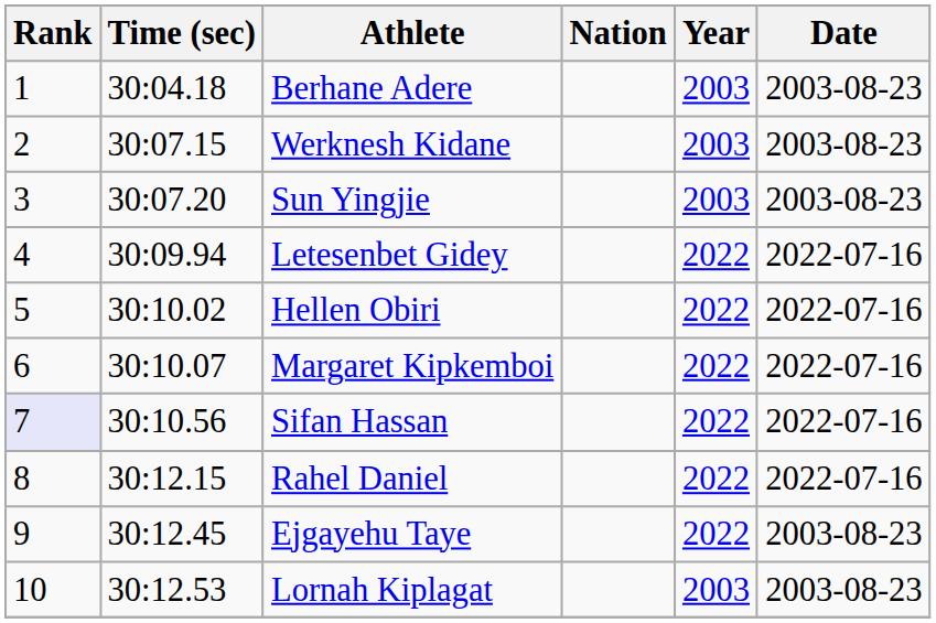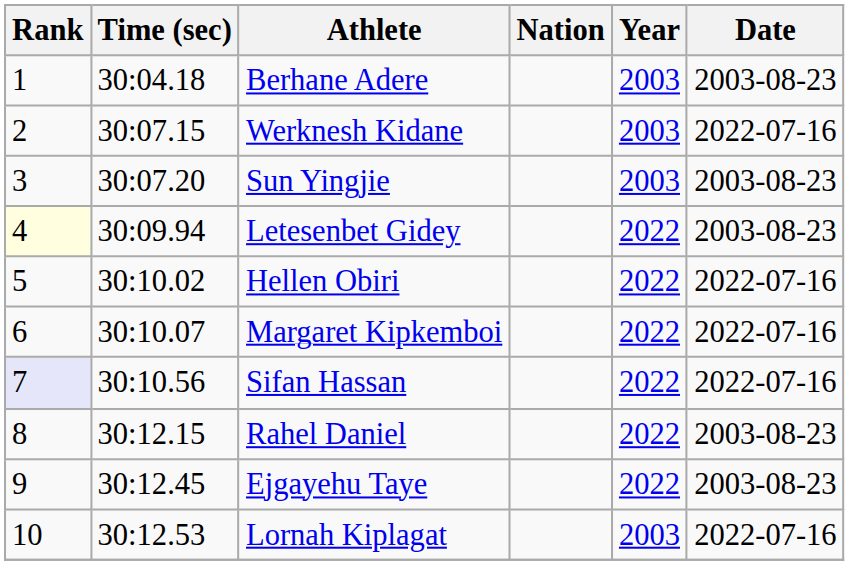 <table class=wikitable style="font-size:95%">
 <tr>
 <th>Rank</th>
 <th>Time (sec)</th>
 <th>Athlete</th>
 <th>Nation</th>
 <th>Year</th>
 <th>Date</th>
 </tr>
 <tr>
 <td>1</td>
 <td>30:04.18</td>
 <td><a href='#'>Berhane Adere</a></td>
 <td></td>
 <td><a href='#'>2003</a></td>
 <td>2003-08-23</td>
 </tr>
 <tr>
 <td>2</td>
 <td>30:07.15</td>
 <td><a href='#'>Werknesh Kidane</a></td>
 <td></td>
 <td><a href='#'>2003</a></td>
-<td>2003-08-23</td>
+<td>2022-07-16</td>
 </tr>
 <tr>
 <td>3</td>
 <td>30:07.20</td>
 <td><a href='#'>Sun Yingjie</a></td>
 <td></td>
 <td><a href='#'>2003</a></td>
 <td>2003-08-23</td>
 </tr>
 <tr>
-<td>4</td>
+<td style="background: lightyellow;">4</td>
 <td>30:09.94</td>
 <td><a href='#'>Letesenbet Gidey</a></td>
 <td></td>
 <td><a href='#'>2022</a></td>
-<td>2022-07-16</td>
+<td>2003-08-23</td>
 </tr>
 <tr>
 <td>5</td>
 <td>30:10.02</td>
 <td><a href='#'>Hellen Obiri</a></td>
 <td></td>
 <td><a href='#'>2022</a></td>
 <td>2022-07-16</td>
 </tr>
 <tr>
 <td>6</td>
 <td>30:10.07</td>
 <td><a href='#'>Margaret Kipkemboi</a></td>
 <td></td>
 <td><a href='#'>2022</a></td>
 <td>2022-07-16</td>
 </tr>
 <tr>
 <td style="background: lavender;">7</td>
 <td>30:10.56</td>
 <td><a href='#'>Sifan Hassan</a></td>
 <td></td>
 <td><a href='#'>2022</a></td>
 <td>2022-07-16</td>
 </tr>
 <tr>
 <td>8</td>
 <td>30:12.15</td>
 <td><a href='#'>Rahel Daniel</a></td>
 <td></td>
 <td><a href='#'>2022</a></td>
-<td>2022-07-16</td>
+<td>2003-08-23</td>
 </tr>
 <tr>
 <td>9</td>
 <td>30:12.45</td>
 <td><a href='#'>Ejgayehu Taye</a></td>
 <td></td>
 <td><a href='#'>2022</a></td>
 <td>2003-08-23</td>
 </tr>
 <tr>
 <td>10</td>
 <td>30:12.53</td>
 <td><a href='#'>Lornah Kiplagat</a></td>
 <td></td>
 <td><a href='#'>2003</a></td>
-<td>2003-08-23</td>
+<td>2022-07-16</td>
 </tr>
 <tr>
 </tr>
 </table>
